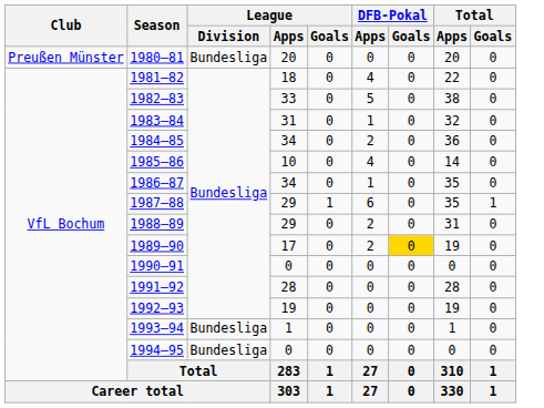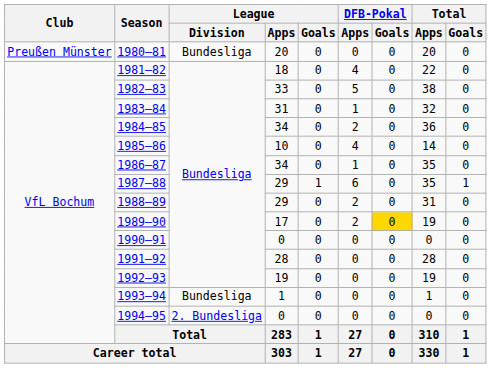 <table class="wikitable" style="text-align:center">
 <tr>
 <th rowspan="2">Club</th>
 <th rowspan="2">Season</th>
 <th colspan="3">League</th>
 <th colspan="2"><a href='#'>DFB-Pokal</a></th>
 <th colspan="2">Total</th>
 </tr>
 <tr>
 <th>Division</th>
 <th>Apps</th>
 <th>Goals</th>
 <th>Apps</th>
 <th>Goals</th>
 <th>Apps</th>
 <th>Goals</th>
 </tr>
 <tr>
 <td><a href='#'>Preußen Münster</a></td>
 <td><a href='#'>1980–81</a></td>
 <td>Bundesliga</td>
 <td>20</td>
 <td>0</td>
 <td>0</td>
 <td>0</td>
 <td>20</td>
 <td>0</td>
 </tr>
 <tr>
 <td rowspan="15"><a href='#'>VfL Bochum</a></td>
 <td><a href='#'>1981–82</a></td>
 <td rowspan="12"><a href='#'>Bundesliga</a></td>
 <td>18</td>
 <td>0</td>
 <td>4</td>
 <td>0</td>
 <td>22</td>
 <td>0</td>
 </tr>
 <tr>
 <td><a href='#'>1982–83</a></td>
 <td>33</td>
 <td>0</td>
 <td>5</td>
 <td>0</td>
 <td>38</td>
 <td>0</td>
 </tr>
 <tr>
 <td><a href='#'>1983–84</a></td>
 <td>31</td>
 <td>0</td>
 <td>1</td>
 <td>0</td>
 <td>32</td>
 <td>0</td>
 </tr>
 <tr>
 <td><a href='#'>1984–85</a></td>
 <td>34</td>
 <td>0</td>
 <td>2</td>
 <td>0</td>
 <td>36</td>
 <td>0</td>
 </tr>
 <tr>
 <td><a href='#'>1985–86</a></td>
 <td>10</td>
 <td>0</td>
 <td>4</td>
 <td>0</td>
 <td>14</td>
 <td>0</td>
 </tr>
 <tr>
 <td><a href='#'>1986–87</a></td>
 <td>34</td>
 <td>0</td>
 <td>1</td>
 <td>0</td>
 <td>35</td>
 <td>0</td>
 </tr>
 <tr>
 <td><a href='#'>1987–88</a></td>
 <td>29</td>
 <td>1</td>
 <td>6</td>
 <td>0</td>
 <td>35</td>
 <td>1</td>
 </tr>
 <tr>
 <td><a href='#'>1988–89</a></td>
 <td>29</td>
 <td>0</td>
 <td>2</td>
 <td>0</td>
 <td>31</td>
 <td>0</td>
 </tr>
 <tr>
 <td><a href='#'>1989–90</a></td>
 <td>17</td>
 <td>0</td>
 <td>2</td>
 <td style="background: gold;">0</td>
 <td>19</td>
 <td>0</td>
 </tr>
 <tr>
 <td><a href='#'>1990–91</a></td>
 <td>0</td>
 <td>0</td>
 <td>0</td>
 <td>0</td>
 <td>0</td>
 <td>0</td>
 </tr>
 <tr>
 <td><a href='#'>1991–92</a></td>
 <td>28</td>
 <td>0</td>
 <td>0</td>
 <td>0</td>
 <td>28</td>
 <td>0</td>
 </tr>
 <tr>
 <td><a href='#'>1992–93</a></td>
 <td>19</td>
 <td>0</td>
 <td>0</td>
 <td>0</td>
 <td>19</td>
 <td>0</td>
 </tr>
 <tr>
 <td><a href='#'>1993–94</a></td>
 <td>Bundesliga</td>
 <td>1</td>
 <td>0</td>
 <td>0</td>
 <td>0</td>
 <td>1</td>
 <td>0</td>
 </tr>
 <tr>
 <td><a href='#'>1994–95</a></td>
-<td>Bundesliga</td>
+<td><a href='#'>2. Bundesliga</a></td>
 <td>0</td>
 <td>0</td>
 <td>0</td>
 <td>0</td>
 <td>0</td>
 <td>0</td>
 </tr>
 <tr>
 <th colspan="2">Total</th>
 <th>283</th>
 <th>1</th>
 <th>27</th>
 <th>0</th>
 <th>310</th>
 <th>1</th>
 </tr>
 <tr>
 <th colspan="3">Career total</th>
 <th>303</th>
 <th>1</th>
 <th>27</th>
 <th>0</th>
 <th>330</th>
 <th>1</th>
 </tr>
 </table>
